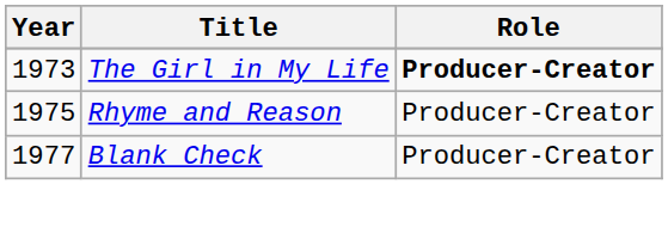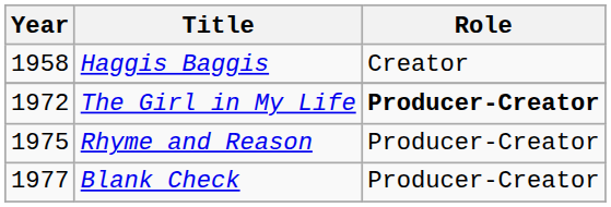 <table class="wikitable">
 <tr>
 <th>Year</th>
 <th>Title</th>
 <th>Role</th>
 </tr>
 <tr>
+<td>1958</td>
+<td><em><a href='#'>Haggis Baggis</a></em></td>
+<td>Creator</td>
 </tr>
 <tr>
-<td>1973</td>
+</tr>
+<tr>
+<td>1972</td>
 <td><em><a href='#'>The Girl in My Life</a></em></td>
 <td><strong>Producer-Creator</strong></td>
 </tr>
 <tr>
 <td>1975</td>
 <td><em><a href='#'>Rhyme and Reason</a></em></td>
 <td>Producer-Creator</td>
 </tr>
 <tr>
 <td>1977</td>
 <td><em><a href='#'>Blank Check</a></em></td>
 <td>Producer-Creator</td>
 </tr>
 </table>
